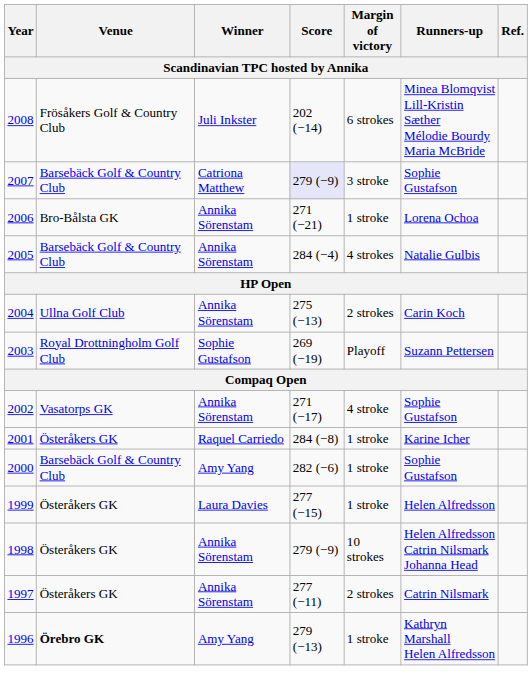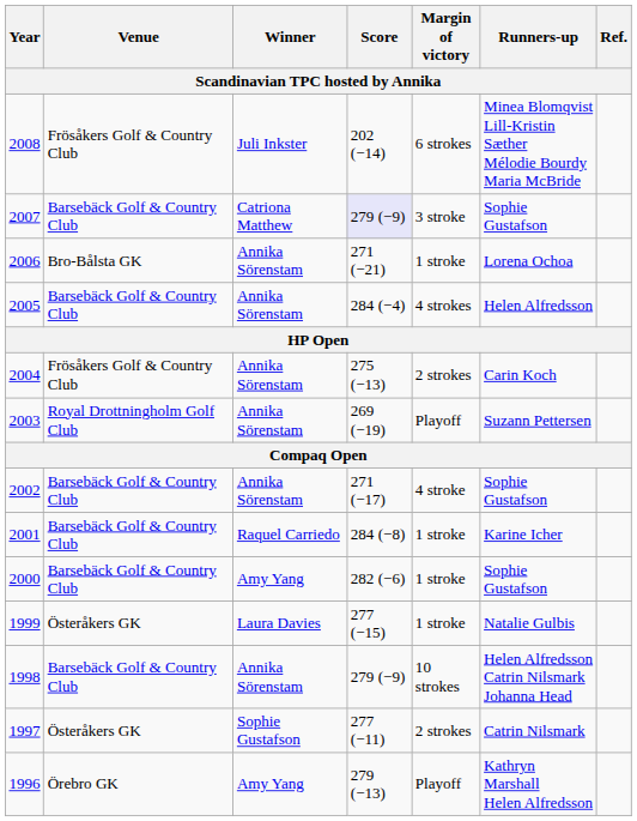 <table class=wikitable style="font-size:95%">
 <tr>
 <th>Year</th>
 <th>Venue</th>
 <th>Winner</th>
 <th>Score</th>
 <th>Margin<br>of victory</th>
 <th>Runners-up</th>
 <th>Ref.</th>
 </tr>
 <tr>
 <th colspan=7>Scandinavian TPC hosted by Annika</th>
 </tr>
 <tr>
 <td><a href='#'>2008</a></td>
 <td>Frösåkers Golf & Country Club</td>
 <td> <a href='#'>Juli Inkster</a></td>
 <td>202 (−14)</td>
 <td>6 strokes</td>
 <td> <a href='#'>Minea Blomqvist</a><br> <a href='#'>Lill-Kristin Sæther</a><br> <a href='#'>Mélodie Bourdy</a><br> <a href='#'>Maria McBride</a></td>
 <td></td>
 </tr>
 <tr>
 <td><a href='#'>2007</a></td>
 <td><a href='#'>Barsebäck Golf & Country Club</a></td>
 <td> <a href='#'>Catriona Matthew</a></td>
 <td style="background: lavender;">279 (−9)</td>
 <td>3 stroke</td>
 <td> <a href='#'>Sophie Gustafson</a></td>
 <td></td>
 </tr>
 <tr>
 <td><a href='#'>2006</a></td>
 <td>Bro-Bålsta GK</td>
 <td> <a href='#'>Annika Sörenstam</a></td>
 <td>271 (−21)</td>
 <td>1 stroke</td>
 <td> <a href='#'>Lorena Ochoa</a></td>
 <td></td>
 </tr>
 <tr>
 <td><a href='#'>2005</a></td>
 <td><a href='#'>Barsebäck Golf & Country Club</a></td>
 <td> <a href='#'>Annika Sörenstam</a></td>
 <td>284 (−4)</td>
 <td>4 strokes</td>
-<td> <a href='#'>Natalie Gulbis</a></td>
+<td> <a href='#'>Helen Alfredsson</a></td>
 <td></td>
 </tr>
 <tr>
 <th colspan=7>HP Open</th>
 </tr>
 <tr>
 <td><a href='#'>2004</a></td>
-<td><a href='#'>Ullna Golf Club</a></td>
+<td>Frösåkers Golf & Country Club</td>
 <td> <a href='#'>Annika Sörenstam</a></td>
 <td>275 (−13)</td>
 <td>2 strokes</td>
 <td> <a href='#'>Carin Koch</a></td>
 <td></td>
 </tr>
 <tr>
 <td><a href='#'>2003</a></td>
 <td><a href='#'>Royal Drottningholm Golf Club</a></td>
-<td> <a href='#'>Sophie Gustafson</a></td>
+<td> <a href='#'>Annika Sörenstam</a></td>
 <td>269 (−19)</td>
 <td>Playoff</td>
 <td> <a href='#'>Suzann Pettersen</a></td>
 <td></td>
 </tr>
 <tr>
 <th colspan=7>Compaq Open</th>
 </tr>
 <tr>
 <td><a href='#'>2002</a></td>
-<td><a href='#'>Vasatorps GK</a></td>
+<td><a href='#'>Barsebäck Golf & Country Club</a></td>
 <td> <a href='#'>Annika Sörenstam</a></td>
 <td>271 (−17)</td>
 <td>4 stroke</td>
 <td> <a href='#'>Sophie Gustafson</a></td>
 <td></td>
 </tr>
 <tr>
 <td><a href='#'>2001</a></td>
-<td><a href='#'>Österåkers GK</a></td>
+<td><a href='#'>Barsebäck Golf & Country Club</a></td>
 <td> <a href='#'>Raquel Carriedo</a></td>
 <td>284 (−8)</td>
 <td>1 stroke</td>
 <td> <a href='#'>Karine Icher</a></td>
 <td></td>
 </tr>
 <tr>
 <td><a href='#'>2000</a></td>
 <td><a href='#'>Barsebäck Golf & Country Club</a></td>
 <td> <a href='#'>Amy Yang</a></td>
 <td>282 (−6)</td>
 <td>1 stroke</td>
 <td> <a href='#'>Sophie Gustafson</a></td>
 <td></td>
 </tr>
 <tr>
 <td><a href='#'>1999</a></td>
 <td>Österåkers GK</td>
 <td> <a href='#'>Laura Davies</a></td>
 <td>277 (−15)</td>
 <td>1 stroke</td>
-<td> <a href='#'>Helen Alfredsson</a></td>
+<td> <a href='#'>Natalie Gulbis</a></td>
 <td></td>
 </tr>
 <tr>
 <td><a href='#'>1998</a></td>
-<td>Österåkers GK</td>
+<td><a href='#'>Barsebäck Golf & Country Club</a></td>
 <td> <a href='#'>Annika Sörenstam</a></td>
 <td>279 (−9)</td>
 <td>10 strokes</td>
 <td> <a href='#'>Helen Alfredsson</a><br> <a href='#'>Catrin Nilsmark</a><br> <a href='#'>Johanna Head</a></td>
 <td></td>
 </tr>
 <tr>
 <td><a href='#'>1997</a></td>
 <td>Österåkers GK</td>
-<td> <a href='#'>Annika Sörenstam</a></td>
+<td> <a href='#'>Sophie Gustafson</a></td>
 <td>277 (−11)</td>
 <td>2 strokes</td>
 <td> <a href='#'>Catrin Nilsmark</a></td>
 <td></td>
 </tr>
 <tr>
 <td><a href='#'>1996</a></td>
-<td><strong>Örebro GK</strong></td>
+<td>Örebro GK</td>
 <td> <a href='#'>Amy Yang</a></td>
 <td>279 (−13)</td>
-<td>1 stroke</td>
+<td>Playoff</td>
 <td> <a href='#'>Kathryn Marshall</a><br> <a href='#'>Helen Alfredsson</a></td>
 <td></td>
 </tr>
 </table>
